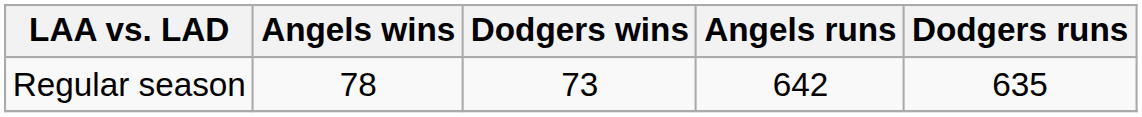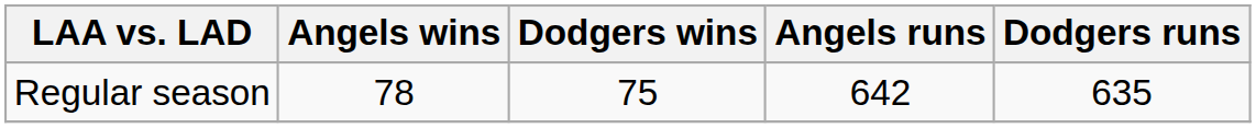 <table class="wikitable" style="text-align: center;">
 <tr>
 <th>LAA vs. LAD</th>
 <th>Angels wins</th>
 <th>Dodgers wins</th>
 <th>Angels runs</th>
 <th>Dodgers runs</th>
 </tr>
 <tr>
 <td>Regular season</td>
 <td>78</td>
-<td>73</td>
+<td>75</td>
 <td>642</td>
 <td>635<br></td>
 </tr>
 <tr>
 </tr>
 </table>
